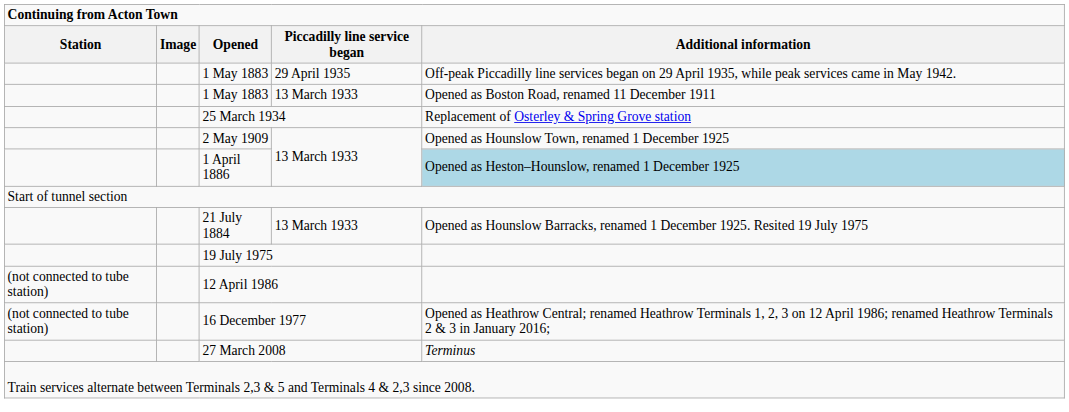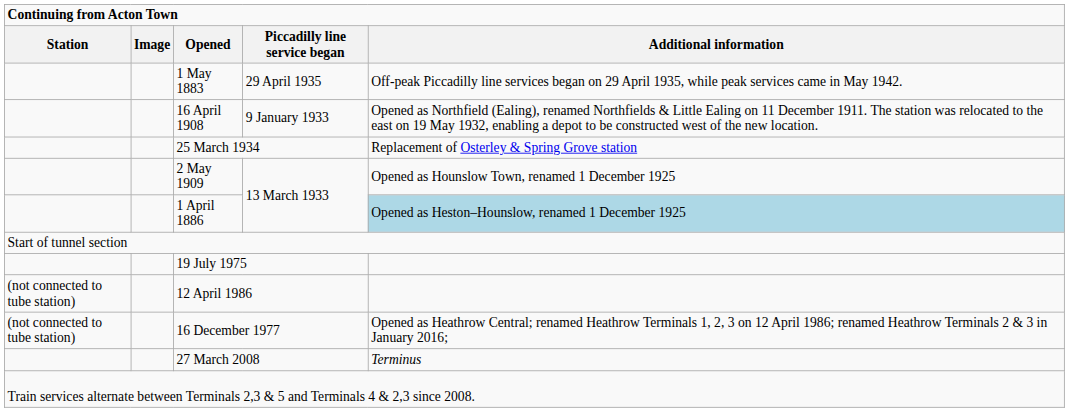 <table class="wikitable">
 <tr>
 <td colspan="5"><strong>Continuing from Acton Town</strong></td>
 </tr>
 <tr>
 <th>Station</th>
 <th>Image</th>
 <th>Opened</th>
 <th>Piccadilly line service began</th>
 <th>Additional information</th>
 </tr>
 <tr>
 <td></td>
 <td></td>
 <td>1 May 1883</td>
 <td>29 April 1935</td>
 <td>Off-peak Piccadilly line services began on 29 April 1935, while peak services came in May 1942. </td>
 </tr>
 <tr>
 <td></td>
 <td></td>
-<td>1 May 1883</td>
-<td>13 March 1933</td>
-<td>Opened as Boston Road, renamed 11 December 1911 </td>
+<td>16 April 1908</td>
+<td>9 January 1933</td>
+<td>Opened as Northfield (Ealing), renamed Northfields & Little Ealing on 11 December 1911. The station was relocated to the east on 19 May 1932, enabling a depot to be constructed west of the new location. </td>
 </tr>
 <tr>
 <td> </td>
 <td></td>
 <td colspan="2">25 March 1934</td>
 <td>Replacement of <a href='#'>Osterley & Spring Grove station</a> </td>
 </tr>
 <tr>
 <td> </td>
 <td></td>
 <td>2 May 1909</td>
 <td rowspan="2">13 March 1933</td>
 <td>Opened as Hounslow Town, renamed 1 December 1925 </td>
 </tr>
 <tr>
 <td></td>
 <td></td>
 <td>1 April 1886</td>
 <td style="background: lightblue;">Opened as Heston–Hounslow, renamed 1 December 1925 </td>
 </tr>
 <tr>
 <td colspan="5">Start of tunnel section</td>
-</tr>
-<tr>
-<td> </td>
-<td></td>
-<td>21 July 1884</td>
-<td>13 March 1933</td>
-<td>Opened as Hounslow Barracks, renamed 1 December 1925. Resited 19 July 1975 </td>
 </tr>
 <tr>
 <td></td>
 <td></td>
 <td colspan="2">19 July 1975</td>
 <td></td>
 </tr>
 <tr>
 <td>   (not connected to tube station) </td>
 <td></td>
 <td colspan="2">12 April 1986</td>
 <td></td>
 </tr>
 <tr>
 <td>    (not connected to tube station) </td>
 <td></td>
 <td colspan="2">16 December 1977</td>
 <td>Opened as Heathrow Central; renamed Heathrow Terminals 1, 2, 3 on 12 April 1986; renamed Heathrow Terminals 2 & 3 in January 2016; </td>
 </tr>
 <tr>
 <td>    </td>
 <td></td>
 <td colspan="2">27 March 2008</td>
 <td><em>Terminus</em> </td>
 </tr>
 <tr>
 <td colspan="5"><br>Train services alternate between Terminals 2,3 & 5 and Terminals 4 & 2,3 since 2008.</td>
 </tr>
 </table>
